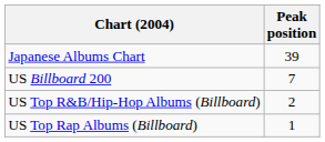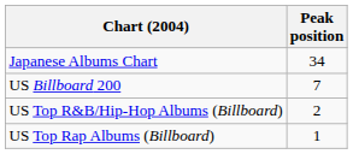 <table class="wikitable sortable">
 <tr>
 <th style="text-align:center;">Chart (2004)</th>
 <th style="text-align:center;">Peak<br>position</th>
 </tr>
 <tr>
 <td align="left"><a href='#'>Japanese Albums Chart</a></td>
-<td style="text-align:center;">39</td>
+<td style="text-align:center;">34</td>
 </tr>
 <tr>
 <td align="left">US <a href='#'><em>Billboard</em> 200</a></td>
 <td style="text-align:center;">7</td>
 </tr>
 <tr>
 <td align="left">US <a href='#'>Top R&B/Hip-Hop Albums</a> (<em>Billboard</em>)</td>
 <td style="text-align:center;">2</td>
 </tr>
 <tr>
 <td align="left">US <a href='#'>Top Rap Albums</a> (<em>Billboard</em>)</td>
 <td style="text-align:center;">1</td>
 </tr>
 </table>
